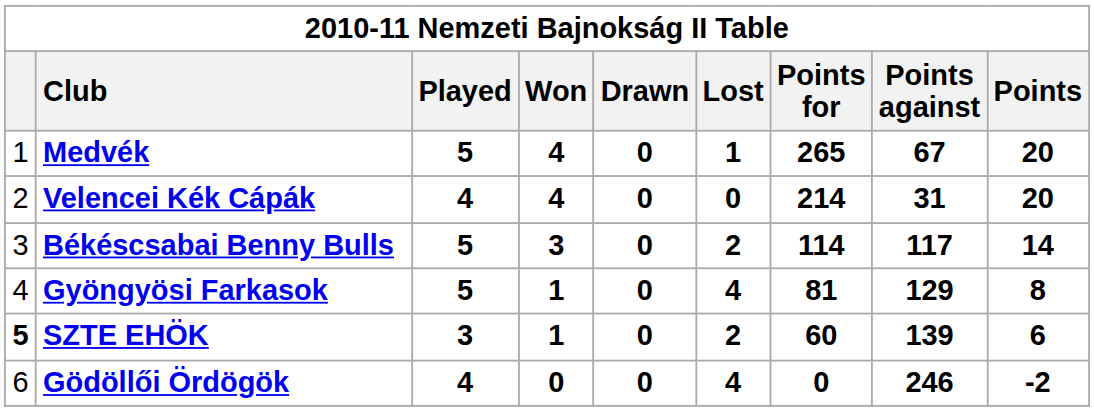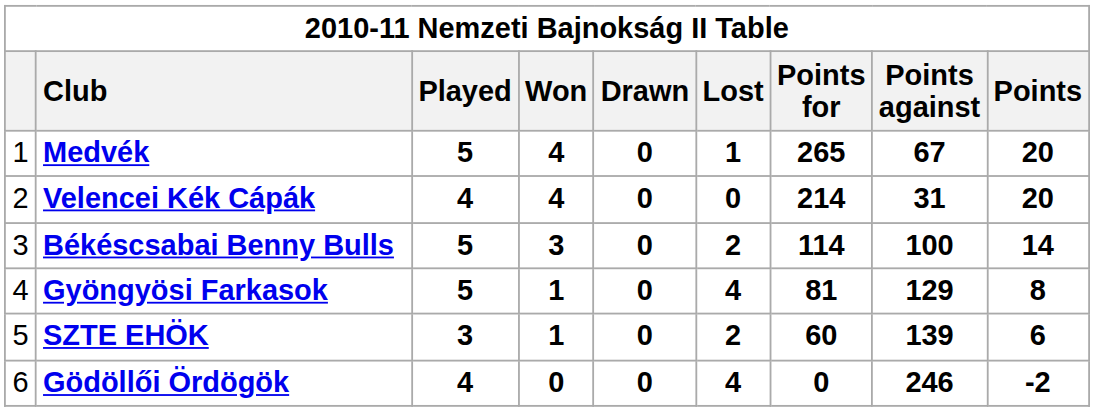 <table class="wikitable" style="float:left; margin-right:15px; text-align: center;">
 <tr>
 <td colspan="10" bgcolor="#FFFFFF" cellpadding="0" cellspacing="0"><strong>2010-11 Nemzeti Bajnokság II Table</strong></td>
 </tr>
 <tr>
 <th bgcolor="#efefef" width="10"></th>
 <th bgcolor="#efefef" style="text-align:left" width="200">Club</th>
 <th bgcolor="#efefef" width="20">Played</th>
 <th bgcolor="#efefef" width="20">Won</th>
 <th bgcolor="#efefef" width="20">Drawn</th>
 <th bgcolor="#efefef" width="20">Lost</th>
 <th bgcolor="#efefef" width="20">Points for</th>
 <th bgcolor="#efefef" width="20">Points against</th>
 <th bgcolor="#efefef" width="20">Points</th>
 </tr>
 <tr bgcolor=#ffffff align=center>
 <td>1</td>
 <td align=left><strong><a href='#'>Medvék</a></strong></td>
 <td><strong>5</strong></td>
 <td><strong>4</strong></td>
 <td><strong>0</strong></td>
 <td><strong>1</strong></td>
 <td><strong>265</strong></td>
 <td><strong>67</strong></td>
 <td><strong>20</strong></td>
 </tr>
 <tr bgcolor=#ffffff align=center>
 <td>2</td>
 <td align=left><strong><a href='#'>Velencei Kék Cápák</a></strong></td>
 <td><strong>4</strong></td>
 <td><strong>4</strong></td>
 <td><strong>0</strong></td>
 <td><strong>0</strong></td>
 <td><strong>214</strong></td>
 <td><strong>31</strong></td>
 <td><strong>20</strong></td>
 </tr>
 <tr bgcolor=#ffffff align=center>
 <td>3</td>
 <td align=left><strong><a href='#'>Békéscsabai Benny Bulls</a></strong></td>
 <td><strong>5</strong></td>
 <td><strong>3</strong></td>
 <td><strong>0</strong></td>
 <td><strong>2</strong></td>
 <td><strong>114</strong></td>
-<td><strong>117</strong></td>
+<td><strong>100</strong></td>
 <td><strong>14</strong></td>
 </tr>
 <tr bgcolor=#ffffff align=center>
 <td>4</td>
 <td align=left><strong><a href='#'>Gyöngyösi Farkasok</a></strong></td>
 <td><strong>5</strong></td>
 <td><strong>1</strong></td>
 <td><strong>0</strong></td>
 <td><strong>4</strong></td>
 <td><strong>81</strong></td>
 <td><strong>129</strong></td>
 <td><strong>8</strong></td>
 </tr>
 <tr bgcolor=#ffffff align=center>
-<td><strong>5</strong></td>
+<td>5</td>
 <td align=left><strong><a href='#'>SZTE EHÖK</a></strong></td>
 <td><strong>3</strong></td>
 <td><strong>1</strong></td>
 <td><strong>0</strong></td>
 <td><strong>2</strong></td>
 <td><strong>60</strong></td>
 <td><strong>139</strong></td>
 <td><strong>6</strong></td>
 </tr>
 <tr bgcolor=#ffffff align=center>
 <td>6</td>
 <td align=left><strong><a href='#'>Gödöllői Ördögök</a></strong></td>
 <td><strong>4</strong></td>
 <td><strong>0</strong></td>
 <td><strong>0</strong></td>
 <td><strong>4</strong></td>
 <td><strong>0</strong></td>
 <td><strong>246</strong></td>
 <td><strong>-2</strong></td>
 </tr>
 </table>
